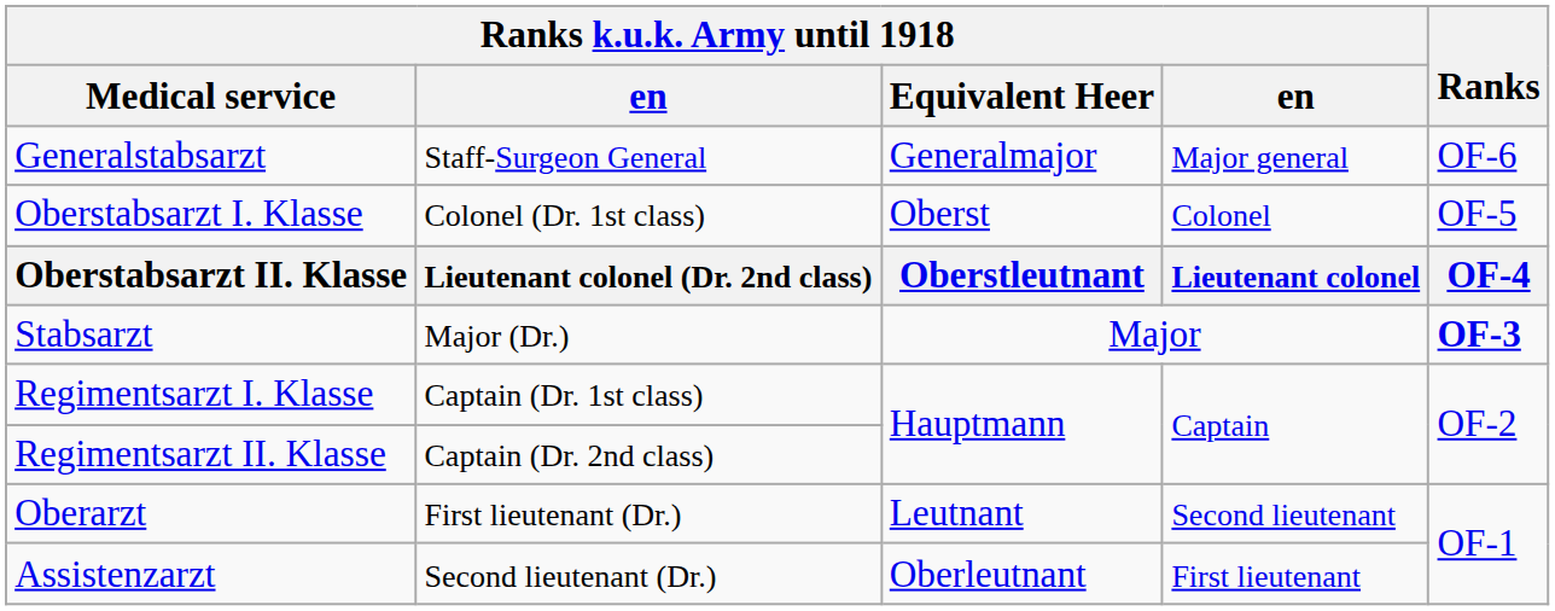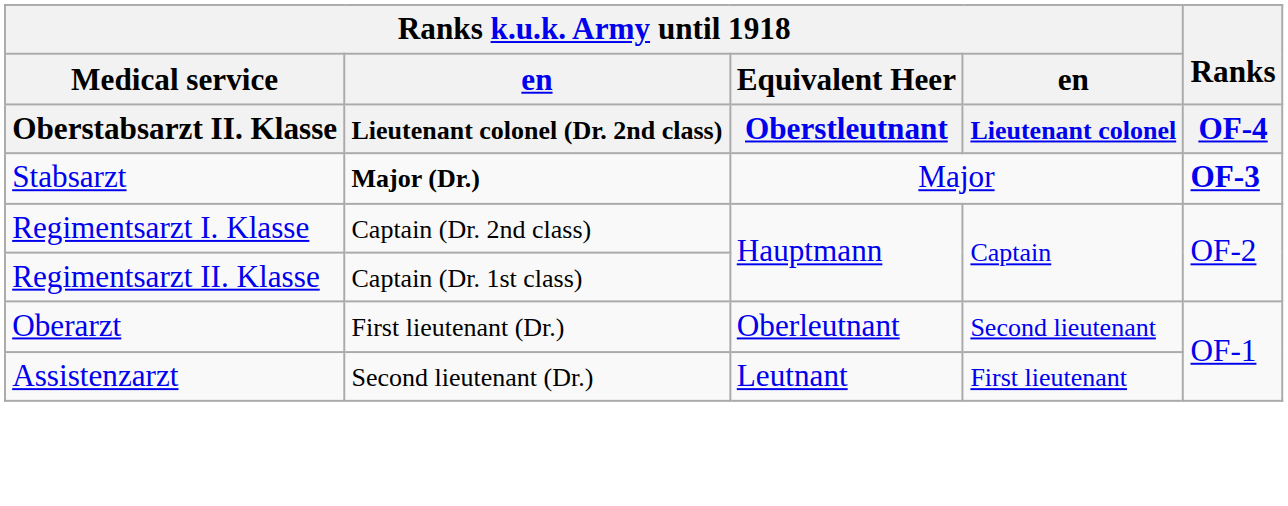 <table class="wikitable">
 <tr>
 <th colspan="4">Ranks <a href='#'>k.u.k. Army</a> until 1918</th>
 <th rowspan="2"><br>Ranks</th>
 </tr>
 <tr align="center">
 <th>Medical service</th>
 <th><a href='#'>en</a></th>
 <th>Equivalent Heer</th>
 <th>en</th>
 </tr>
 <tr>
-<td><a href='#'>Generalstabsarzt</a></td>
-<td><small>Staff-<a href='#'>Surgeon General</a></small></td>
-<td><a href='#'>Generalmajor</a></td>
-<td><small><a href='#'>Major general</a></small></td>
-<td><a href='#'>OF-6</a></td>
-</tr>
-<tr>
-<td><a href='#'>Oberstabsarzt I. Klasse</a></td>
-<td><small>Colonel (Dr. 1st class)</small></td>
-<td><a href='#'>Oberst</a></td>
-<td><small><a href='#'>Colonel</a></small></td>
-<td><a href='#'>OF-5</a></td>
-</tr>
-<tr>
 <th><span><strong>Oberstabsarzt II. Klasse</strong></span></th>
 <th><small>Lieutenant colonel (Dr. 2nd class)</small></th>
 <th><a href='#'>Oberstleutnant</a></th>
 <th><small><a href='#'>Lieutenant colonel</a></small></th>
 <th><a href='#'>OF-4</a></th>
 </tr>
 <tr>
 <td><a href='#'>Stabsarzt</a></td>
-<td><small>Major (Dr.)</small></td>
+<td><strong><small>Major (Dr.)</small></strong></td>
 <td colspan="2" style="text-align:center;"><a href='#'>Major</a></td>
 <td><strong><a href='#'>OF-3</a></strong></td>
 </tr>
 <tr>
 <td><a href='#'>Regimentsarzt I. Klasse</a></td>
-<td><small>Captain (Dr. 1st class)</small></td>
+<td><small>Captain (Dr. 2nd class)</small></td>
 <td rowspan="2"><a href='#'>Hauptmann</a></td>
 <td rowspan="2"><small><a href='#'>Captain</a></small></td>
 <td rowspan="2"><a href='#'>OF-2</a></td>
 </tr>
 <tr>
 <td><a href='#'>Regimentsarzt II. Klasse</a></td>
-<td><small>Captain (Dr. 2nd class)</small></td>
+<td><small>Captain (Dr. 1st class)</small></td>
 </tr>
 <tr>
 <td><a href='#'>Oberarzt</a></td>
 <td><small>First lieutenant (Dr.) </small></td>
-<td><a href='#'>Leutnant</a></td>
+<td><a href='#'>Oberleutnant</a></td>
 <td><small><a href='#'>Second lieutenant</a></small></td>
 <td rowspan="2"><a href='#'>OF-1</a></td>
 </tr>
 <tr>
 <td><a href='#'>Assistenzarzt</a></td>
 <td><small>Second lieutenant (Dr.)</small></td>
-<td><a href='#'>Oberleutnant</a></td>
+<td><a href='#'>Leutnant</a></td>
 <td><small><a href='#'>First lieutenant</a></small></td>
 </tr>
 </table>
